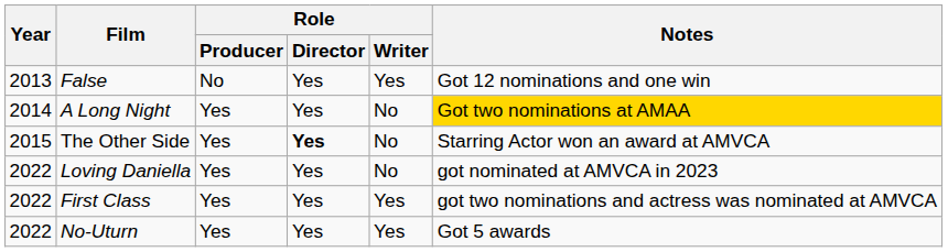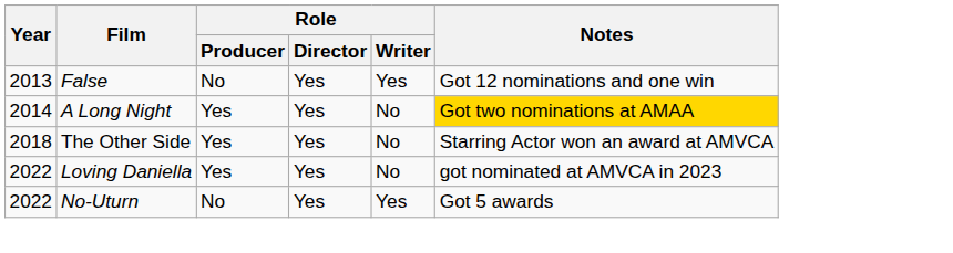 <table class="wikitable">
 <tr>
 <th rowspan="2">Year</th>
 <th rowspan="2">Film</th>
 <th colspan="3">Role</th>
 <th rowspan="2">Notes</th>
 </tr>
 <tr>
 <th>Producer</th>
 <th>Director</th>
 <th>Writer</th>
 </tr>
 <tr>
 <td>2013</td>
 <td><em>False</em></td>
 <td>No</td>
 <td>Yes</td>
 <td>Yes</td>
 <td>Got 12 nominations and one win</td>
 </tr>
 <tr>
 <td>2014</td>
 <td><em>A Long Night</em></td>
 <td>Yes</td>
 <td>Yes</td>
 <td>No</td>
 <td style="background: gold;">Got two nominations at AMAA</td>
 </tr>
 <tr>
-<td>2015</td>
+<td>2018</td>
 <td>The Other Side</td>
 <td>Yes</td>
-<td><strong>Yes</strong></td>
+<td>Yes</td>
 <td>No</td>
 <td>Starring Actor won an award at AMVCA</td>
 </tr>
 <tr>
 <td>2022</td>
 <td><em>Loving Daniella</em></td>
 <td>Yes</td>
 <td>Yes</td>
 <td>No</td>
 <td>got nominated at AMVCA in 2023</td>
 </tr>
 <tr>
 <td>2022</td>
-<td><em>First Class</em></td>
-<td>Yes</td>
-<td>Yes</td>
-<td>Yes</td>
-<td>got two nominations and actress was nominated at AMVCA</td>
-</tr>
-<tr>
-<td>2022</td>
 <td><em>No-Uturn</em> </td>
-<td>Yes</td>
+<td>No</td>
 <td>Yes</td>
 <td>Yes</td>
 <td>Got 5 awards</td>
 </tr>
 </table>
